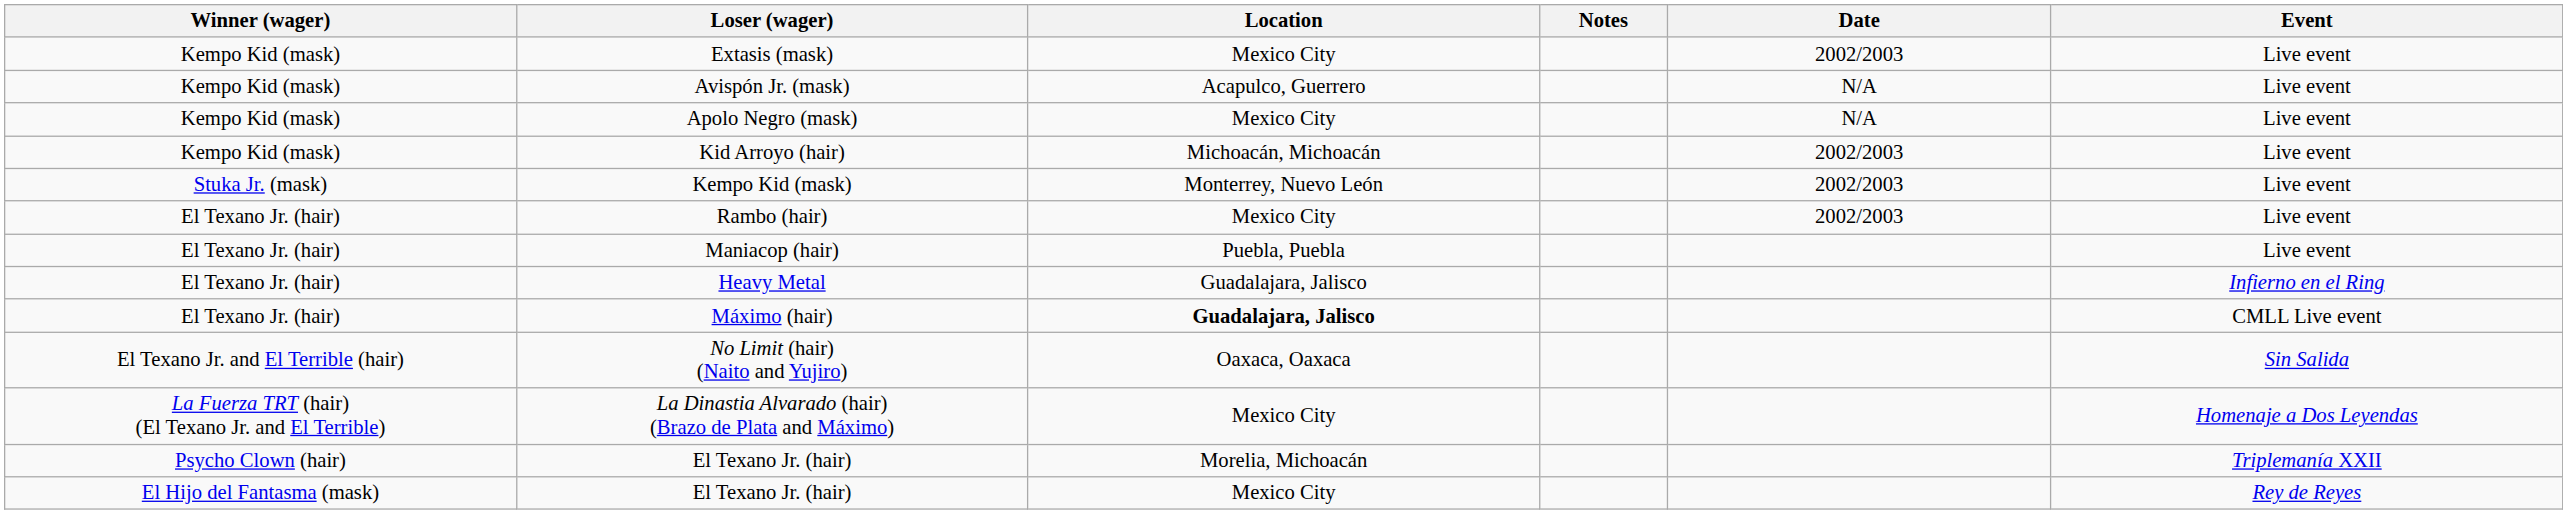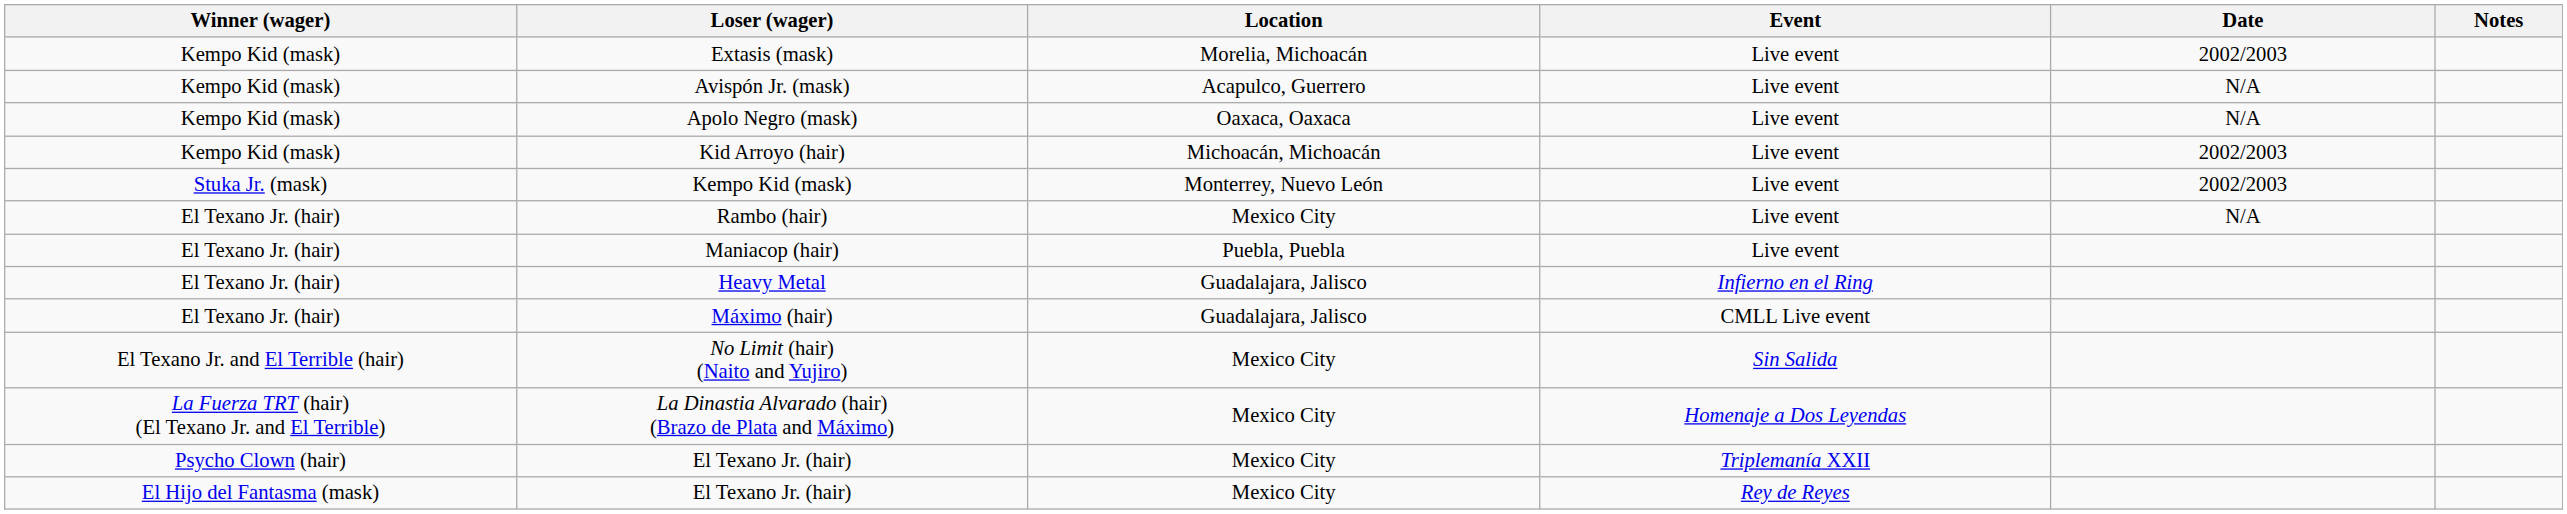 <table class="wikitable sortable" width=100%  style="text-align: center">
 <tr>
 <th width=20% scope="col">Winner (wager)</th>
 <th width=20% scope="col">Loser (wager)</th>
 <th width=20% scope="col">Location</th>
+<th width=20% scope="col">Event</th>
+<th width=15% scope="col">Date</th>
 <th class="unsortable" width=5% scope="col">Notes</th>
-<th width=15% scope="col">Date</th>
-<th width=20% scope="col">Event</th>
 </tr>
 <tr>
 <td>Kempo Kid (mask)</td>
 <td>Extasis (mask)</td>
-<td>Mexico City</td>
+<td>Morelia, Michoacán</td>
+<td>Live event</td>
+<td>2002/2003</td>
 <td></td>
-<td>2002/2003</td>
-<td>Live event</td>
 </tr>
 <tr>
 <td>Kempo Kid (mask)</td>
 <td>Avispón Jr. (mask)</td>
 <td>Acapulco, Guerrero</td>
+<td>Live event</td>
+<td>N/A</td>
 <td></td>
-<td>N/A</td>
-<td>Live event</td>
 </tr>
 <tr>
 <td>Kempo Kid (mask)</td>
 <td>Apolo Negro (mask)</td>
-<td>Mexico City</td>
+<td>Oaxaca, Oaxaca</td>
+<td>Live event</td>
+<td>N/A</td>
 <td></td>
-<td>N/A</td>
-<td>Live event</td>
 </tr>
 <tr>
 <td>Kempo Kid (mask)</td>
 <td>Kid Arroyo (hair)</td>
 <td>Michoacán, Michoacán</td>
+<td>Live event</td>
+<td>2002/2003</td>
 <td></td>
-<td>2002/2003</td>
-<td>Live event</td>
 </tr>
 <tr>
 <td><a href='#'>Stuka Jr.</a> (mask)</td>
 <td>Kempo Kid (mask)</td>
 <td>Monterrey, Nuevo León</td>
+<td>Live event</td>
+<td>2002/2003</td>
 <td></td>
-<td>2002/2003</td>
-<td>Live event</td>
 </tr>
 <tr>
 <td>El Texano Jr. (hair)</td>
 <td>Rambo (hair)</td>
 <td>Mexico City</td>
+<td>Live event</td>
+<td>N/A</td>
 <td> </td>
-<td>2002/2003</td>
-<td>Live event</td>
 </tr>
 <tr>
 <td>El Texano Jr. (hair)</td>
 <td>Maniacop (hair)</td>
 <td>Puebla, Puebla</td>
+<td>Live event</td>
+<td></td>
 <td> </td>
-<td></td>
-<td>Live event</td>
 </tr>
 <tr>
 <td>El Texano Jr. (hair)</td>
 <td><a href='#'>Heavy Metal</a></td>
 <td>Guadalajara, Jalisco</td>
+<td><em><a href='#'>Infierno en el Ring</a></em></td>
 <td></td>
 <td></td>
-<td><em><a href='#'>Infierno en el Ring</a></em></td>
 </tr>
 <tr>
 <td>El Texano Jr. (hair)</td>
 <td><a href='#'>Máximo</a> (hair)</td>
-<td><strong>Guadalajara, Jalisco</strong></td>
+<td>Guadalajara, Jalisco</td>
+<td>CMLL Live event</td>
 <td></td>
 <td></td>
-<td>CMLL Live event</td>
 </tr>
 <tr>
 <td>El Texano Jr. and <a href='#'>El Terrible</a> (hair)</td>
 <td><em>No Limit</em> (hair)<br>(<a href='#'>Naito</a> and <a href='#'>Yujiro</a>)</td>
-<td>Oaxaca, Oaxaca</td>
+<td>Mexico City</td>
+<td><em><a href='#'>Sin Salida</a></em></td>
 <td></td>
 <td></td>
-<td><em><a href='#'>Sin Salida</a></em></td>
 </tr>
 <tr>
 <td><em><a href='#'>La Fuerza TRT</a></em> (hair)<br>(El Texano Jr. and <a href='#'>El Terrible</a>)</td>
 <td><em>La Dinastia Alvarado</em> (hair)<br>(<a href='#'>Brazo de Plata</a> and <a href='#'>Máximo</a>)</td>
 <td>Mexico City</td>
+<td><em><a href='#'>Homenaje a Dos Leyendas</a></em></td>
 <td></td>
 <td></td>
-<td><em><a href='#'>Homenaje a Dos Leyendas</a></em></td>
 </tr>
 <tr>
 <td><a href='#'>Psycho Clown</a> (hair)</td>
 <td>El Texano Jr. (hair)</td>
-<td>Morelia, Michoacán</td>
+<td>Mexico City</td>
+<td><a href='#'><em>Triplemanía</em> XXII</a></td>
 <td></td>
 <td></td>
-<td><a href='#'><em>Triplemanía</em> XXII</a></td>
 </tr>
 <tr>
 <td><a href='#'>El Hijo del Fantasma</a> (mask)</td>
 <td>El Texano Jr. (hair)</td>
 <td>Mexico City</td>
+<td><em><a href='#'>Rey de Reyes</a></em></td>
 <td></td>
 <td></td>
-<td><em><a href='#'>Rey de Reyes</a></em></td>
 </tr>
 </table>
